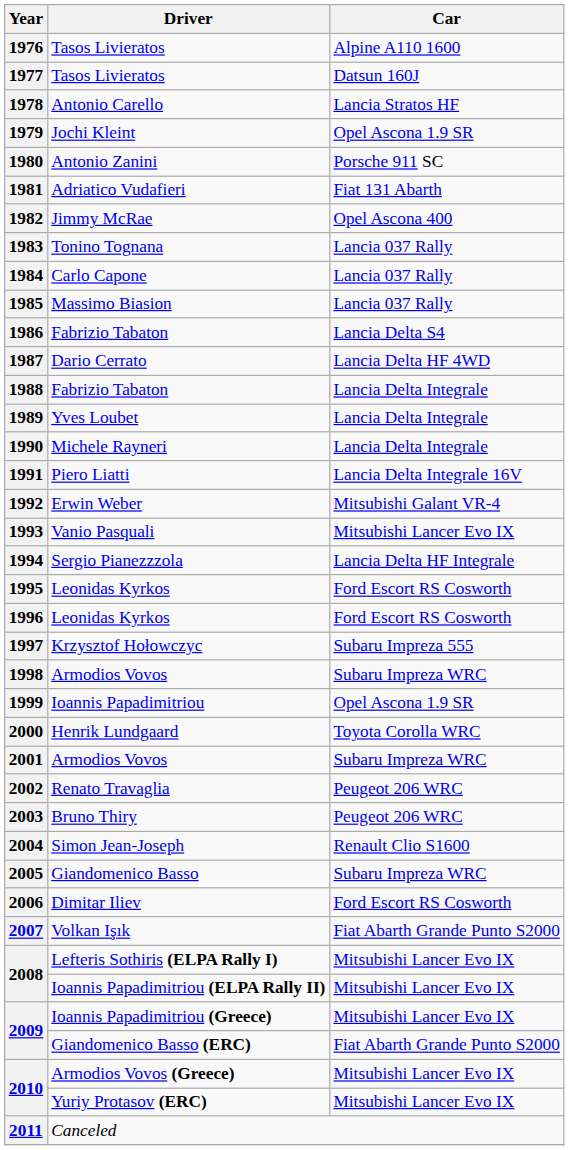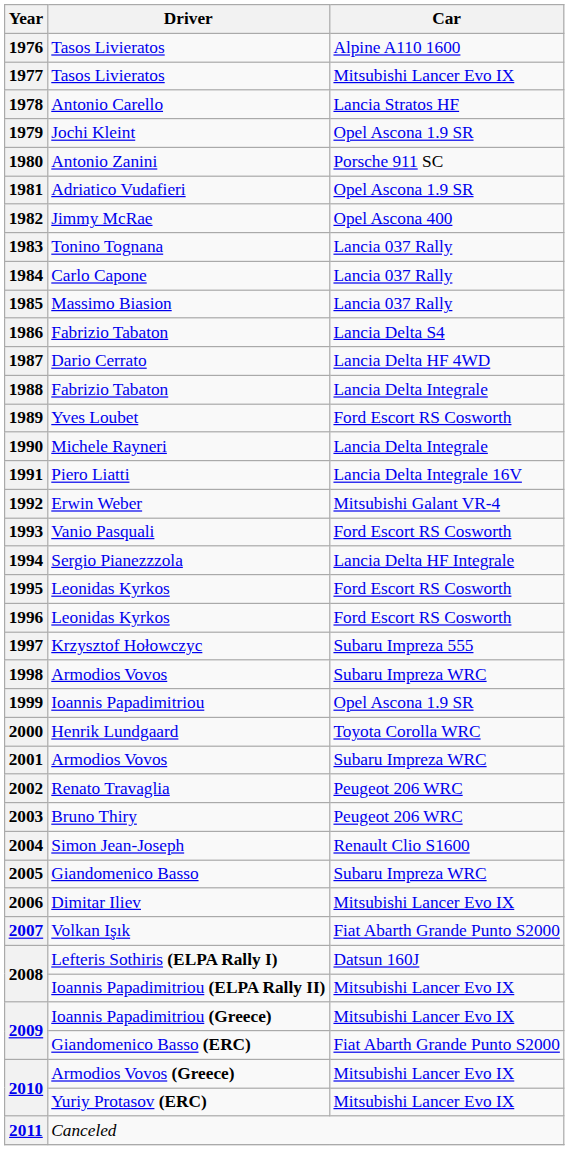 <table class="wikitable" style="font-size:90%;">
 <tr>
 <th>Year</th>
 <th>Driver</th>
 <th>Car</th>
 </tr>
 <tr>
 <th>1976</th>
 <td> <a href='#'>Tasos Livieratos</a></td>
 <td><a href='#'>Alpine A110 1600</a></td>
 </tr>
 <tr>
 <th>1977</th>
 <td> <a href='#'>Tasos Livieratos</a></td>
-<td><a href='#'>Datsun 160J</a></td>
+<td><a href='#'>Mitsubishi Lancer Evo IX</a></td>
 </tr>
 <tr>
 <th>1978</th>
 <td> <a href='#'>Antonio Carello</a></td>
 <td><a href='#'>Lancia Stratos HF</a></td>
 </tr>
 <tr>
 <th>1979</th>
 <td> <a href='#'>Jochi Kleint</a></td>
 <td><a href='#'>Opel Ascona 1.9 SR</a></td>
 </tr>
 <tr>
 <th>1980</th>
 <td> <a href='#'>Antonio Zanini</a></td>
 <td><a href='#'>Porsche 911</a> SC</td>
 </tr>
 <tr>
 <th>1981</th>
 <td> <a href='#'>Adriatico Vudafieri</a></td>
-<td><a href='#'>Fiat 131 Abarth</a></td>
+<td><a href='#'>Opel Ascona 1.9 SR</a></td>
 </tr>
 <tr>
 <th>1982</th>
 <td> <a href='#'>Jimmy McRae</a></td>
 <td><a href='#'>Opel Ascona 400</a></td>
 </tr>
 <tr>
 <th>1983</th>
 <td> <a href='#'>Tonino Tognana</a></td>
 <td><a href='#'>Lancia 037 Rally</a></td>
 </tr>
 <tr>
 <th>1984</th>
 <td> <a href='#'>Carlo Capone</a></td>
 <td><a href='#'>Lancia 037 Rally</a></td>
 </tr>
 <tr>
 <th>1985</th>
 <td> <a href='#'>Massimo Biasion</a></td>
 <td><a href='#'>Lancia 037 Rally</a></td>
 </tr>
 <tr>
 <th>1986</th>
 <td> <a href='#'>Fabrizio Tabaton</a></td>
 <td><a href='#'>Lancia Delta S4</a></td>
 </tr>
 <tr>
 <th>1987</th>
 <td> <a href='#'>Dario Cerrato</a></td>
 <td><a href='#'>Lancia Delta HF 4WD</a></td>
 </tr>
 <tr>
 <th>1988</th>
 <td> <a href='#'>Fabrizio Tabaton</a></td>
 <td><a href='#'>Lancia Delta Integrale</a></td>
 </tr>
 <tr>
 <th>1989</th>
 <td> <a href='#'>Yves Loubet</a></td>
-<td><a href='#'>Lancia Delta Integrale</a></td>
+<td><a href='#'>Ford Escort RS Cosworth</a></td>
 </tr>
 <tr>
 <th>1990</th>
 <td> <a href='#'>Michele Rayneri</a></td>
 <td><a href='#'>Lancia Delta Integrale</a></td>
 </tr>
 <tr>
 <th>1991</th>
 <td> <a href='#'>Piero Liatti</a></td>
 <td><a href='#'>Lancia Delta Integrale 16V</a></td>
 </tr>
 <tr>
 <th>1992</th>
 <td> <a href='#'>Erwin Weber</a></td>
 <td><a href='#'>Mitsubishi Galant VR-4</a></td>
 </tr>
 <tr>
 <th>1993</th>
 <td> <a href='#'>Vanio Pasquali</a></td>
-<td><a href='#'>Mitsubishi Lancer Evo IX</a></td>
+<td><a href='#'>Ford Escort RS Cosworth</a></td>
 </tr>
 <tr>
 <th>1994</th>
 <td> <a href='#'>Sergio Pianezzzola</a></td>
 <td><a href='#'>Lancia Delta HF Integrale</a></td>
 </tr>
 <tr>
 <th>1995</th>
 <td> <a href='#'>Leonidas Kyrkos</a></td>
 <td><a href='#'>Ford Escort RS Cosworth</a></td>
 </tr>
 <tr>
 <th>1996</th>
 <td> <a href='#'>Leonidas Kyrkos</a></td>
 <td><a href='#'>Ford Escort RS Cosworth</a></td>
 </tr>
 <tr>
 <th>1997</th>
 <td> <a href='#'>Krzysztof Hołowczyc</a></td>
 <td><a href='#'>Subaru Impreza 555</a></td>
 </tr>
 <tr>
 <th>1998</th>
 <td> <a href='#'>Armodios Vovos</a></td>
 <td><a href='#'>Subaru Impreza WRC</a></td>
 </tr>
 <tr>
 <th>1999</th>
 <td> <a href='#'>Ioannis Papadimitriou</a></td>
 <td><a href='#'>Opel Ascona 1.9 SR</a></td>
 </tr>
 <tr>
 <th>2000</th>
 <td> <a href='#'>Henrik Lundgaard</a></td>
 <td><a href='#'>Toyota Corolla WRC</a></td>
 </tr>
 <tr>
 <th>2001</th>
 <td> <a href='#'>Armodios Vovos</a></td>
 <td><a href='#'>Subaru Impreza WRC</a></td>
 </tr>
 <tr>
 <th>2002</th>
 <td> <a href='#'>Renato Travaglia</a></td>
 <td><a href='#'>Peugeot 206 WRC</a></td>
 </tr>
 <tr>
 <th>2003</th>
 <td> <a href='#'>Bruno Thiry</a></td>
 <td><a href='#'>Peugeot 206 WRC</a></td>
 </tr>
 <tr>
 <th>2004</th>
 <td> <a href='#'>Simon Jean-Joseph</a></td>
 <td><a href='#'>Renault Clio S1600</a></td>
 </tr>
 <tr>
 <th>2005</th>
 <td> <a href='#'>Giandomenico Basso</a></td>
 <td><a href='#'>Subaru Impreza WRC</a></td>
 </tr>
 <tr>
 <th>2006</th>
 <td> <a href='#'>Dimitar Iliev</a></td>
-<td><a href='#'>Ford Escort RS Cosworth</a></td>
+<td><a href='#'>Mitsubishi Lancer Evo IX</a></td>
 </tr>
 <tr>
 <th><a href='#'>2007</a></th>
 <td> <a href='#'>Volkan Işık</a></td>
 <td><a href='#'>Fiat Abarth Grande Punto S2000</a></td>
 </tr>
 <tr>
 <th rowspan=2>2008</th>
 <td> <a href='#'>Lefteris Sothiris</a> <strong>(ELPA Rally I)</strong></td>
-<td><a href='#'>Mitsubishi Lancer Evo IX</a></td>
+<td><a href='#'>Datsun 160J</a></td>
 </tr>
 <tr>
 <td> <a href='#'>Ioannis Papadimitriou</a> <strong>(ELPA Rally II)</strong></td>
 <td><a href='#'>Mitsubishi Lancer Evo IX</a></td>
 </tr>
 <tr>
 <th rowspan=2><a href='#'>2009</a></th>
 <td> <a href='#'>Ioannis Papadimitriou</a> <strong>(Greece)</strong></td>
 <td><a href='#'>Mitsubishi Lancer Evo IX</a></td>
 </tr>
 <tr>
 <td> <a href='#'>Giandomenico Basso</a> <strong>(ERC)</strong></td>
 <td><a href='#'>Fiat Abarth Grande Punto S2000</a></td>
 </tr>
 <tr>
 <th rowspan=2><a href='#'>2010</a></th>
 <td> <a href='#'>Armodios Vovos</a> <strong>(Greece)</strong></td>
 <td><a href='#'>Mitsubishi Lancer Evo IX</a></td>
 </tr>
 <tr>
 <td> <a href='#'>Yuriy Protasov</a> <strong>(ERC)</strong></td>
 <td><a href='#'>Mitsubishi Lancer Evo IX</a></td>
 </tr>
 <tr>
 <th><a href='#'>2011</a></th>
 <td colspan=2><em>Canceled</em></td>
 </tr>
 <tr>
 </tr>
 </table>
